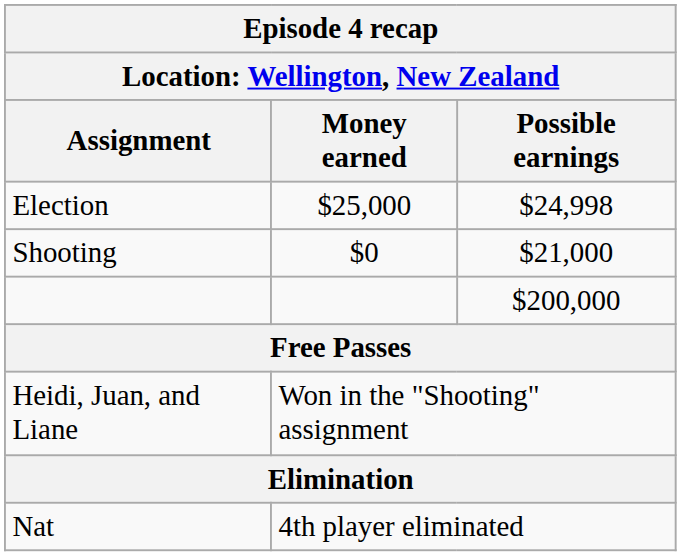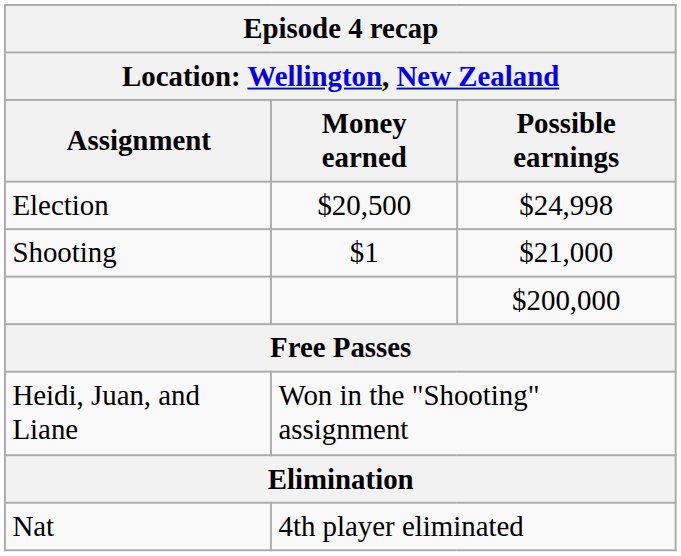 <table class="wikitable" style="font-size: 95%; margin: 10px" align="right" width="40%">
 <tr>
 <th colspan=3>Episode 4 recap</th>
 </tr>
 <tr>
 <th colspan=3>Location: <a href='#'>Wellington</a>, <a href='#'>New Zealand</a></th>
 </tr>
 <tr>
 <th>Assignment</th>
 <th>Money earned</th>
 <th>Possible earnings</th>
 </tr>
 <tr>
 <td>Election</td>
-<td align="center">$25,000</td>
+<td align="center">$20,500</td>
 <td align="center">$24,998</td>
 </tr>
 <tr>
 <td>Shooting</td>
-<td align="center">$0</td>
+<td align="center">$1</td>
 <td align="center">$21,000</td>
 </tr>
 <tr>
 <td><strong></strong></td>
 <td align="center"><strong></strong></td>
 <td align="center">$200,000</td>
 </tr>
 <tr>
 <th colspan=3>Free Passes</th>
 </tr>
 <tr>
 <td>Heidi, Juan, and Liane</td>
 <td colspan=2>Won in the "Shooting" assignment</td>
 </tr>
 <tr>
 <th colspan=3>Elimination</th>
 </tr>
 <tr>
 <td>Nat</td>
 <td colspan=2>4th player eliminated</td>
 </tr>
 </table>
